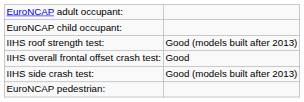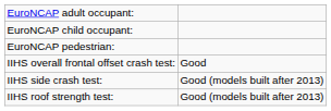 <table class="wikitable">
 <tr>
 <td><a href='#'>EuroNCAP</a> adult occupant:</td>
 <td></td>
 </tr>
 <tr>
 <td>EuroNCAP child occupant:</td>
 <td></td>
 </tr>
 <tr>
-<td>IIHS roof strength test:</td>
-<td>Good (models built after 2013)</td>
+<td>EuroNCAP pedestrian:</td>
+<td></td>
 </tr>
 <tr>
 <td>IIHS overall frontal offset crash test:</td>
 <td>Good</td>
 </tr>
 <tr>
 <td>IIHS side crash test:</td>
 <td>Good (models built after 2013)</td>
 </tr>
 <tr>
-<td>EuroNCAP pedestrian:</td>
-<td></td>
+<td>IIHS roof strength test:</td>
+<td>Good (models built after 2013)</td>
 </tr>
 </table>
